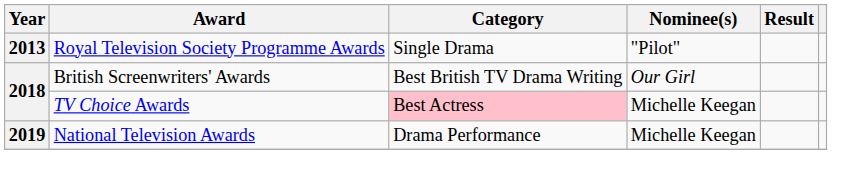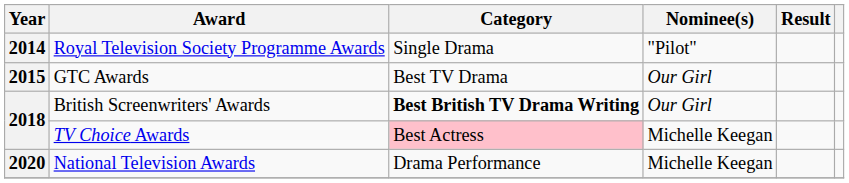 <table class="wikitable">
 <tr>
 <th>Year</th>
 <th>Award</th>
 <th>Category</th>
 <th>Nominee(s)</th>
 <th>Result</th>
 <th></th>
 </tr>
 <tr>
-<th>2013</th>
+<th>2014</th>
 <td><a href='#'>Royal Television Society Programme Awards</a></td>
 <td>Single Drama</td>
 <td>"Pilot"</td>
 <td></td>
 <td align="center"></td>
 </tr>
 <tr>
+<th>2015</th>
+<td>GTC Awards</td>
+<td>Best TV Drama</td>
+<td><em>Our Girl</em></td>
+<td></td>
+<td align="center"></td>
+</tr>
+<tr>
 <th rowspan="2">2018</th>
 <td>British Screenwriters' Awards</td>
-<td>Best British TV Drama Writing</td>
+<td><strong>Best British TV Drama Writing</strong></td>
 <td><em>Our Girl</em></td>
 <td></td>
 <td align="center"></td>
 </tr>
 <tr>
 <td><a href='#'><em>TV Choice</em> Awards</a></td>
 <td style="background: pink;">Best Actress</td>
 <td>Michelle Keegan</td>
 <td></td>
 <td align="center"></td>
 </tr>
 <tr>
-<th>2019</th>
+<th>2020</th>
 <td><a href='#'>National Television Awards</a></td>
 <td>Drama Performance</td>
 <td>Michelle Keegan</td>
 <td></td>
 <td align="center"></td>
 </tr>
 <tr>
 </tr>
 </table>
